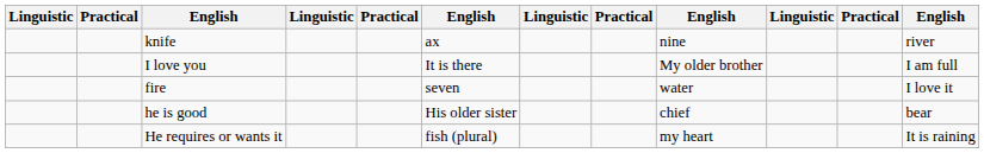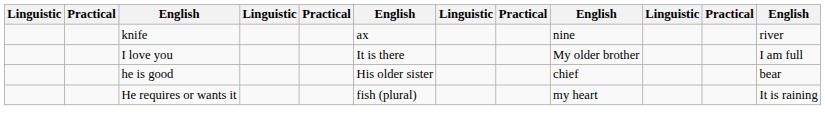 <table class="wikitable" align="center">
 <tr>
 <th>Linguistic</th>
 <th>Practical</th>
 <th>English</th>
 <th>Linguistic</th>
 <th>Practical</th>
 <th>English</th>
 <th>Linguistic</th>
 <th>Practical</th>
 <th>English</th>
 <th>Linguistic</th>
 <th>Practical</th>
 <th>English</th>
 </tr>
 <tr>
 <td></td>
 <td></td>
 <td>knife</td>
 <td></td>
 <td></td>
 <td>ax</td>
 <td></td>
 <td></td>
 <td>nine</td>
 <td></td>
 <td></td>
 <td>river</td>
 </tr>
 <tr>
 <td></td>
 <td></td>
 <td>I love you</td>
 <td></td>
 <td></td>
 <td>It is there</td>
 <td></td>
 <td></td>
 <td>My older brother</td>
 <td></td>
 <td></td>
 <td>I am full</td>
 </tr>
 <tr>
 <td></td>
 <td></td>
-<td>fire</td>
-<td></td>
-<td></td>
-<td>seven</td>
-<td></td>
-<td></td>
-<td>water</td>
-<td></td>
-<td></td>
-<td>I love it</td>
-</tr>
-<tr>
-<td></td>
-<td></td>
 <td>he is good</td>
 <td></td>
 <td></td>
 <td>His older sister</td>
 <td></td>
 <td></td>
 <td>chief</td>
 <td></td>
 <td></td>
 <td>bear</td>
 </tr>
 <tr>
 <td></td>
 <td></td>
 <td>He requires or wants it</td>
 <td></td>
 <td></td>
 <td>fish (plural)</td>
 <td></td>
 <td></td>
 <td>my heart</td>
 <td></td>
 <td></td>
 <td>It is raining</td>
 </tr>
 </table>
